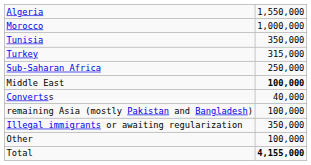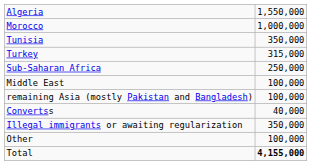 <table class=wikitable style="margin-left: 3em">
 <tr>
 <td><a href='#'>Algeria</a></td>
 <td align=right>1,550,000</td>
 </tr>
 <tr>
 <td><a href='#'>Morocco</a></td>
 <td align=right>1,000,000</td>
 </tr>
 <tr>
 <td><a href='#'>Tunisia</a></td>
 <td align=right>350,000</td>
 </tr>
 <tr>
 <td><a href='#'>Turkey</a></td>
 <td align=right>315,000</td>
 </tr>
 <tr>
 <td><a href='#'>Sub-Saharan Africa</a></td>
 <td align=right>250,000</td>
 </tr>
 <tr>
 <td>Middle East</td>
-<td align=right><strong>100,000</strong></td>
+<td align=right>100,000</td>
+</tr>
+<tr>
+<td>remaining Asia (mostly <a href='#'>Pakistan</a> and <a href='#'>Bangladesh</a>)</td>
+<td align=right>100,000</td>
 </tr>
 <tr>
 <td><a href='#'>Converts</a>s</td>
 <td align=right>40,000</td>
-</tr>
-<tr>
-<td>remaining Asia (mostly <a href='#'>Pakistan</a> and <a href='#'>Bangladesh</a>)</td>
-<td align=right>100,000</td>
 </tr>
 <tr>
 <td><a href='#'>Illegal immigrants</a> or awaiting regularization</td>
 <td align=right>350,000</td>
 </tr>
 <tr>
 <td>Other</td>
 <td align=right>100,000</td>
 </tr>
 <tr>
 <td>Total</td>
 <td align=right><strong>4,155,000</strong></td>
 </tr>
 </table>
